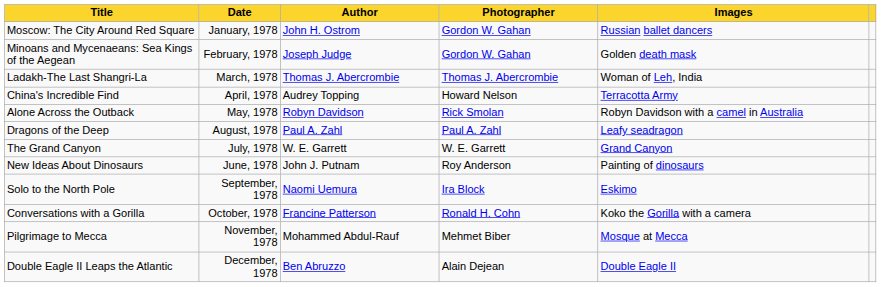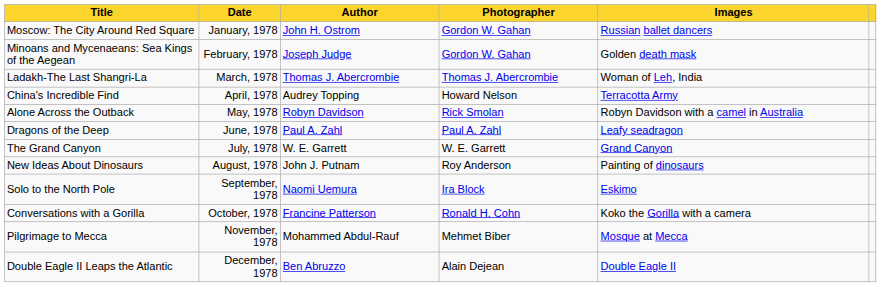 <table class="wikitable" style="width:100%">
 <tr>
 <th scope="col" style="background-color:#fbd42c;" width=275px>Title</th>
 <th scope="col" style="background-color:#fbd42c;" width=110>Date</th>
 <th scope="col" style="background-color:#fbd42c;">Author</th>
 <th scope="col" style="background-color:#fbd42c;">Photographer</th>
 <th scope="col" style="background-color:#fbd42c;">Images</th>
 <th scope="col" ! style="background-color:#fbd42c;"></th>
 </tr>
 <tr>
 <td scope="row">Moscow: The City Around Red Square</td>
 <td style="text-align:right;">January, 1978</td>
 <td><a href='#'>John H. Ostrom</a></td>
 <td><a href='#'>Gordon W. Gahan</a></td>
 <td><a href='#'>Russian</a> <a href='#'>ballet dancers</a></td>
 <td></td>
 </tr>
 <tr>
 <td scope="row">Minoans and Mycenaeans: Sea Kings of the Aegean</td>
 <td style="text-align:right;">February, 1978</td>
 <td><a href='#'>Joseph Judge</a></td>
 <td><a href='#'>Gordon W. Gahan</a></td>
 <td>Golden <a href='#'>death mask</a></td>
 <td></td>
 </tr>
 <tr>
 <td scope="row">Ladakh-The Last Shangri-La</td>
 <td style="text-align:right;">March, 1978</td>
 <td><a href='#'>Thomas J. Abercrombie</a></td>
 <td><a href='#'>Thomas J. Abercrombie</a></td>
 <td>Woman of <a href='#'>Leh</a>, India</td>
 <td></td>
 </tr>
 <tr>
 <td scope="row">China's Incredible Find</td>
 <td style="text-align:right;">April, 1978</td>
 <td>Audrey Topping</td>
 <td>Howard Nelson</td>
 <td><a href='#'>Terracotta Army</a></td>
 <td></td>
 </tr>
 <tr>
 <td scope="row">Alone Across the Outback</td>
 <td style="text-align:right;">May, 1978</td>
 <td><a href='#'>Robyn Davidson</a></td>
 <td><a href='#'>Rick Smolan</a></td>
 <td>Robyn Davidson with a <a href='#'>camel</a> in <a href='#'>Australia</a></td>
 <td></td>
 </tr>
 <tr>
 <td scope="row">Dragons of the Deep</td>
-<td style="text-align:right;">August, 1978</td>
+<td style="text-align:right;">June, 1978</td>
 <td><a href='#'>Paul A. Zahl</a></td>
 <td><a href='#'>Paul A. Zahl</a></td>
 <td><a href='#'>Leafy seadragon</a></td>
 <td></td>
 </tr>
 <tr>
 <td scope="row">The Grand Canyon</td>
 <td style="text-align:right;">July, 1978</td>
 <td>W. E. Garrett</td>
 <td>W. E. Garrett</td>
 <td><a href='#'>Grand Canyon</a></td>
 <td></td>
 </tr>
 <tr>
 <td scope="row">New Ideas About Dinosaurs</td>
-<td style="text-align:right;">June, 1978</td>
+<td style="text-align:right;">August, 1978</td>
 <td>John J. Putnam</td>
 <td>Roy Anderson</td>
 <td>Painting of <a href='#'>dinosaurs</a></td>
 <td></td>
 </tr>
 <tr>
 <td scope="row">Solo to the North Pole</td>
 <td style="text-align:right;">September, 1978</td>
 <td><a href='#'>Naomi Uemura</a></td>
 <td><a href='#'>Ira Block</a></td>
 <td><a href='#'>Eskimo</a></td>
 <td></td>
 </tr>
 <tr>
 <td scope="row">Conversations with a Gorilla</td>
 <td style="text-align:right;">October, 1978</td>
 <td><a href='#'>Francine Patterson</a></td>
 <td><a href='#'>Ronald H. Cohn</a></td>
 <td>Koko the <a href='#'>Gorilla</a> with a camera</td>
 <td></td>
 </tr>
 <tr>
 <td scope="row">Pilgrimage to Mecca</td>
 <td style="text-align:right;">November, 1978</td>
 <td>Mohammed Abdul-Rauf</td>
 <td>Mehmet Biber</td>
 <td><a href='#'>Mosque</a> at <a href='#'>Mecca</a></td>
 <td></td>
 </tr>
 <tr>
 <td scope="row">Double Eagle II Leaps the Atlantic</td>
 <td style="text-align:right;">December, 1978</td>
 <td><a href='#'>Ben Abruzzo</a></td>
 <td>Alain Dejean</td>
 <td><a href='#'>Double Eagle II</a></td>
 <td></td>
 </tr>
 </table>
